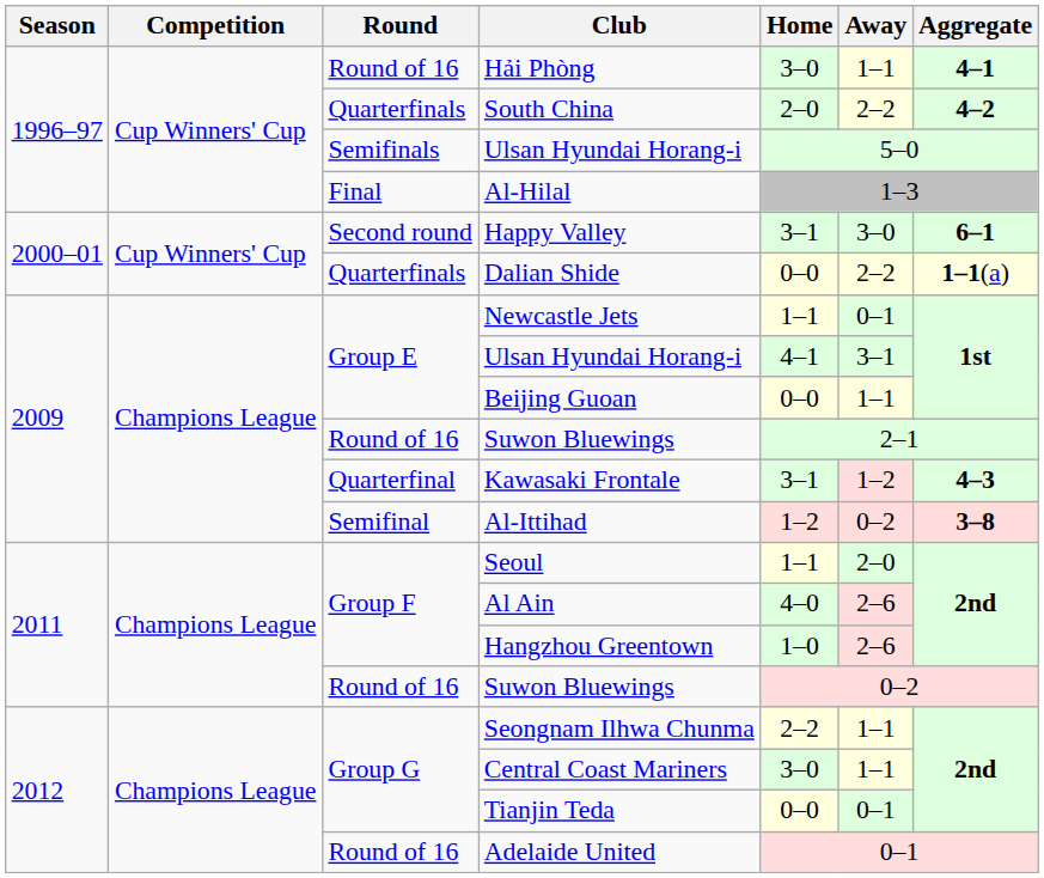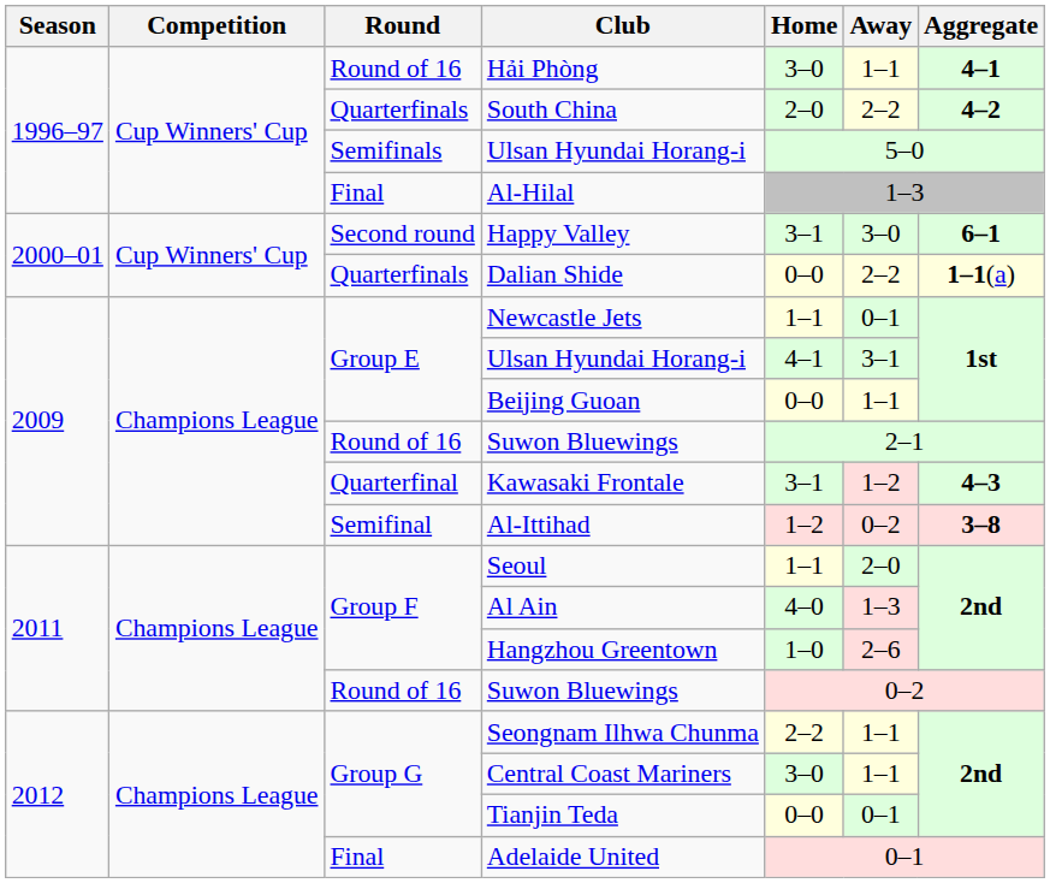 <table class="wikitable">
 <tr>
 <th>Season</th>
 <th>Competition</th>
 <th>Round</th>
 <th>Club</th>
 <th>Home</th>
 <th>Away</th>
 <th>Aggregate</th>
 </tr>
 <tr>
 <td rowspan="4"><a href='#'>1996–97</a></td>
 <td rowspan="4"><a href='#'>Cup Winners' Cup</a></td>
 <td rowspan="1"><a href='#'>Round of 16</a></td>
 <td> <a href='#'>Hải Phòng</a></td>
 <td bgcolor="#ddffdd" style="text-align:center;">3–0</td>
 <td bgcolor="#ffffdd" style="text-align:center;">1–1</td>
 <td bgcolor="#ddffdd" style="text-align:center;"><strong>4–1</strong></td>
 </tr>
 <tr>
 <td rowspan="1"><a href='#'>Quarterfinals</a></td>
 <td> <a href='#'>South China</a></td>
 <td bgcolor="#ddffdd" style="text-align:center;">2–0</td>
 <td bgcolor="#ffffdd" style="text-align:center;">2–2</td>
 <td bgcolor="#ddffdd" style="text-align:center;"><strong>4–2</strong></td>
 </tr>
 <tr>
 <td rowspan="1"><a href='#'>Semifinals</a></td>
 <td> <a href='#'>Ulsan Hyundai Horang-i</a></td>
 <td bgcolor="#ddffdd" colspan=3 style="text-align:center;">5–0</td>
 </tr>
 <tr>
 <td rowspan="1"><a href='#'>Final</a></td>
 <td> <a href='#'>Al-Hilal</a></td>
 <td bgcolor="silver" colspan=3 style="text-align:center;">1–3</td>
 </tr>
 <tr>
 <td rowspan="2"><a href='#'>2000–01</a></td>
 <td rowspan="2"><a href='#'>Cup Winners' Cup</a></td>
 <td rowspan="1"><a href='#'>Second round</a></td>
 <td> <a href='#'>Happy Valley</a></td>
 <td bgcolor="#ddffdd" style="text-align:center;">3–1</td>
 <td bgcolor="#ddffdd" style="text-align:center;">3–0</td>
 <td bgcolor="#ddffdd" style="text-align:center;"><strong>6–1</strong></td>
 </tr>
 <tr>
 <td rowspan="1"><a href='#'>Quarterfinals</a></td>
 <td> <a href='#'>Dalian Shide</a></td>
 <td bgcolor="#ffffdd" style="text-align:center;">0–0</td>
 <td bgcolor="#ffffdd" style="text-align:center;">2–2</td>
 <td bgcolor="#ffffdd" style="text-align:center;"><strong>1–1</strong>(<a href='#'>a</a>)</td>
 </tr>
 <tr>
 <td rowspan="6"><a href='#'>2009</a></td>
 <td rowspan="6"><a href='#'>Champions League</a></td>
 <td rowspan="3"><a href='#'>Group E</a></td>
 <td> <a href='#'>Newcastle Jets</a></td>
 <td bgcolor="#ffffdd" style="text-align:center;">1–1</td>
 <td bgcolor="#ddffdd" style="text-align:center;">0–1</td>
 <td bgcolor="#ddffdd" rowspan=3 align="center"><strong>1st</strong></td>
 </tr>
 <tr>
 <td> <a href='#'>Ulsan Hyundai Horang-i</a></td>
 <td bgcolor="#ddffdd" style="text-align:center;">4–1</td>
 <td bgcolor="#ddffdd" style="text-align:center;">3–1</td>
 </tr>
 <tr>
 <td> <a href='#'>Beijing Guoan</a></td>
 <td bgcolor="#ffffdd" style="text-align:center;">0–0</td>
 <td bgcolor="#ffffdd" style="text-align:center;">1–1</td>
 </tr>
 <tr>
 <td rowspan="1"><a href='#'>Round of 16</a></td>
 <td> <a href='#'>Suwon Bluewings</a></td>
 <td bgcolor="#ddffdd" colspan=3 style="text-align:center;">2–1</td>
 </tr>
 <tr>
 <td rowspan="1"><a href='#'>Quarterfinal</a></td>
 <td> <a href='#'>Kawasaki Frontale</a></td>
 <td bgcolor="#ddffdd" style="text-align:center;">3–1</td>
 <td bgcolor="#ffdddd" style="text-align:center;">1–2</td>
 <td bgcolor="#ddffdd" style="text-align:center;"><strong>4–3</strong></td>
 </tr>
 <tr>
 <td rowspan="1"><a href='#'>Semifinal</a></td>
 <td> <a href='#'>Al-Ittihad</a></td>
 <td bgcolor="#ffdddd" style="text-align:center;">1–2</td>
 <td bgcolor="#ffdddd" style="text-align:center;">0–2</td>
 <td bgcolor="#ffdddd" style="text-align:center;"><strong>3–8</strong></td>
 </tr>
 <tr>
 <td rowspan="4"><a href='#'>2011</a></td>
 <td rowspan="4"><a href='#'>Champions League</a></td>
 <td rowspan="3"><a href='#'>Group F</a></td>
 <td> <a href='#'>Seoul</a></td>
 <td bgcolor="#ffffdd" style="text-align:center;">1–1</td>
 <td bgcolor="#ddffdd" style="text-align:center;">2–0</td>
 <td bgcolor="#ddffdd" rowspan=3 align="center"><strong>2nd</strong></td>
 </tr>
 <tr>
 <td> <a href='#'>Al Ain</a></td>
 <td bgcolor="#ddffdd" style="text-align:center;">4–0</td>
-<td bgcolor="#ffdddd" style="text-align:center;">2–6</td>
+<td bgcolor="#ffdddd" style="text-align:center;">1–3</td>
 </tr>
 <tr>
 <td> <a href='#'>Hangzhou Greentown</a></td>
 <td bgcolor="#ddffdd" style="text-align:center;">1–0</td>
 <td bgcolor="#ffdddd" style="text-align:center;">2–6</td>
 </tr>
 <tr>
 <td rowspan="1"><a href='#'>Round of 16</a></td>
 <td> <a href='#'>Suwon Bluewings</a></td>
 <td bgcolor="#ffdddd" colspan=3 style="text-align:center;">0–2</td>
 </tr>
 <tr>
 <td rowspan="4"><a href='#'>2012</a></td>
 <td rowspan="4"><a href='#'>Champions League</a></td>
 <td rowspan="3"><a href='#'>Group G</a></td>
 <td> <a href='#'>Seongnam Ilhwa Chunma</a></td>
 <td bgcolor="#ffffdd" style="text-align:center;">2–2</td>
 <td bgcolor="#ffffdd" style="text-align:center;">1–1</td>
 <td bgcolor="#ddffdd" rowspan=3 align="center"><strong>2nd</strong></td>
 </tr>
 <tr>
 <td> <a href='#'>Central Coast Mariners</a></td>
 <td bgcolor="#ddffdd" style="text-align:center;">3–0</td>
 <td bgcolor="#ffffdd" style="text-align:center;">1–1</td>
 </tr>
 <tr>
 <td> <a href='#'>Tianjin Teda</a></td>
 <td bgcolor="#ffffdd" style="text-align:center;">0–0</td>
 <td bgcolor="#ddffdd" style="text-align:center;">0–1</td>
 </tr>
 <tr>
-<td rowspan="1"><a href='#'>Round of 16</a></td>
+<td rowspan="1"><a href='#'>Final</a></td>
 <td> <a href='#'>Adelaide United</a></td>
 <td bgcolor="#ffdddd" colspan=3 style="text-align:center;">0–1</td>
 </tr>
 </table>
